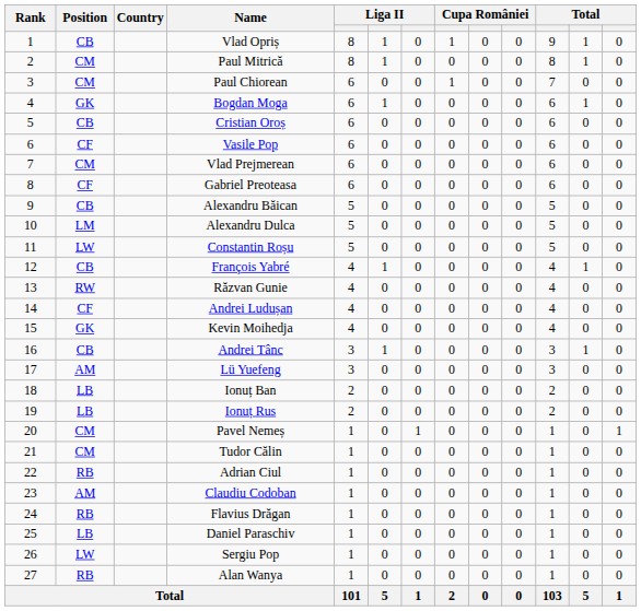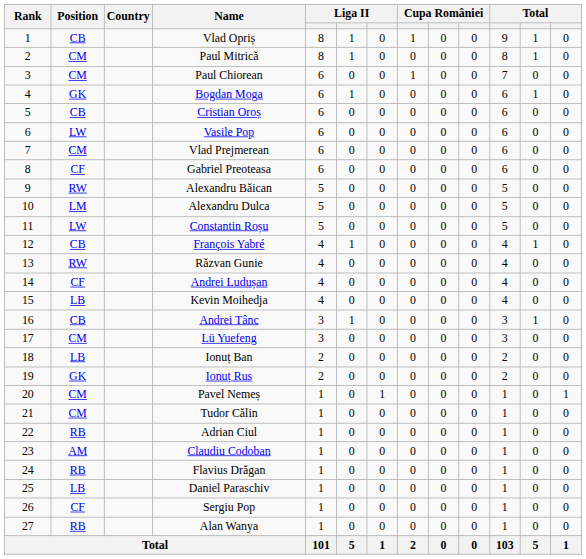 <table class="wikitable" style="text-align:center;">
 <tr>
 <th rowspan="2" style="width:56px;">Rank</th>
 <th rowspan="2" style="width:64px;">Position</th>
 <th rowspan="2" style="width:56px;">Country</th>
 <th rowspan="2" style="width:200px;">Name</th>
 <th colspan="3" style="width:84px;">Liga II</th>
 <th colspan="3" style="width:84px;">Cupa României</th>
 <th colspan="3" style="width:84px;">Total</th>
 </tr>
 <tr>
 <th style="width:34px;"></th>
 <th style="width:34px;"></th>
 <th style="width:34px;"></th>
 <th style="width:34px;"></th>
 <th style="width:34px;"></th>
 <th style="width:34px;"></th>
 <th style="width:34px;"></th>
 <th style="width:34px;"></th>
 <th style="width:34px;"></th>
 </tr>
 <tr>
 <td>1</td>
 <td><a href='#'>CB</a></td>
 <td></td>
 <td>Vlad Opriș</td>
 <td>8</td>
 <td>1</td>
 <td>0</td>
 <td>1</td>
 <td>0</td>
 <td>0</td>
 <td>9</td>
 <td>1</td>
 <td>0</td>
 </tr>
 <tr>
 <td>2</td>
 <td><a href='#'>CM</a></td>
 <td></td>
 <td>Paul Mitrică</td>
 <td>8</td>
 <td>1</td>
 <td>0</td>
 <td>0</td>
 <td>0</td>
 <td>0</td>
 <td>8</td>
 <td>1</td>
 <td>0</td>
 </tr>
 <tr>
 <td>3</td>
 <td><a href='#'>CM</a></td>
 <td></td>
 <td>Paul Chiorean</td>
 <td>6</td>
 <td>0</td>
 <td>0</td>
 <td>1</td>
 <td>0</td>
 <td>0</td>
 <td>7</td>
 <td>0</td>
 <td>0</td>
 </tr>
 <tr>
 <td>4</td>
 <td><a href='#'>GK</a></td>
 <td></td>
 <td><a href='#'>Bogdan Moga</a></td>
 <td>6</td>
 <td>1</td>
 <td>0</td>
 <td>0</td>
 <td>0</td>
 <td>0</td>
 <td>6</td>
 <td>1</td>
 <td>0</td>
 </tr>
 <tr>
 <td>5</td>
 <td><a href='#'>CB</a></td>
 <td></td>
 <td><a href='#'>Cristian Oroș</a></td>
 <td>6</td>
 <td>0</td>
 <td>0</td>
 <td>0</td>
 <td>0</td>
 <td>0</td>
 <td>6</td>
 <td>0</td>
 <td>0</td>
 </tr>
 <tr>
 <td>6</td>
-<td><a href='#'>CF</a></td>
+<td><a href='#'>LW</a></td>
 <td></td>
 <td><a href='#'>Vasile Pop</a></td>
 <td>6</td>
 <td>0</td>
 <td>0</td>
 <td>0</td>
 <td>0</td>
 <td>0</td>
 <td>6</td>
 <td>0</td>
 <td>0</td>
 </tr>
 <tr>
 <td>7</td>
 <td><a href='#'>CM</a></td>
 <td></td>
 <td>Vlad Prejmerean</td>
 <td>6</td>
 <td>0</td>
 <td>0</td>
 <td>0</td>
 <td>0</td>
 <td>0</td>
 <td>6</td>
 <td>0</td>
 <td>0</td>
 </tr>
 <tr>
 <td>8</td>
 <td><a href='#'>CF</a></td>
 <td></td>
 <td>Gabriel Preoteasa</td>
 <td>6</td>
 <td>0</td>
 <td>0</td>
 <td>0</td>
 <td>0</td>
 <td>0</td>
 <td>6</td>
 <td>0</td>
 <td>0</td>
 </tr>
 <tr>
 <td>9</td>
-<td><a href='#'>CB</a></td>
+<td><a href='#'>RW</a></td>
 <td></td>
 <td>Alexandru Băican</td>
 <td>5</td>
 <td>0</td>
 <td>0</td>
 <td>0</td>
 <td>0</td>
 <td>0</td>
 <td>5</td>
 <td>0</td>
 <td>0</td>
 </tr>
 <tr>
 <td>10</td>
 <td><a href='#'>LM</a></td>
 <td></td>
 <td>Alexandru Dulca</td>
 <td>5</td>
 <td>0</td>
 <td>0</td>
 <td>0</td>
 <td>0</td>
 <td>0</td>
 <td>5</td>
 <td>0</td>
 <td>0</td>
 </tr>
 <tr>
 <td>11</td>
 <td><a href='#'>LW</a></td>
 <td></td>
 <td><a href='#'>Constantin Roșu</a></td>
 <td>5</td>
 <td>0</td>
 <td>0</td>
 <td>0</td>
 <td>0</td>
 <td>0</td>
 <td>5</td>
 <td>0</td>
 <td>0</td>
 </tr>
 <tr>
 <td>12</td>
 <td><a href='#'>CB</a></td>
 <td></td>
 <td><a href='#'>François Yabré</a></td>
 <td>4</td>
 <td>1</td>
 <td>0</td>
 <td>0</td>
 <td>0</td>
 <td>0</td>
 <td>4</td>
 <td>1</td>
 <td>0</td>
 </tr>
 <tr>
 <td>13</td>
 <td><a href='#'>RW</a></td>
 <td></td>
 <td>Răzvan Gunie</td>
 <td>4</td>
 <td>0</td>
 <td>0</td>
 <td>0</td>
 <td>0</td>
 <td>0</td>
 <td>4</td>
 <td>0</td>
 <td>0</td>
 </tr>
 <tr>
 <td>14</td>
 <td><a href='#'>CF</a></td>
 <td></td>
 <td><a href='#'>Andrei Ludușan</a></td>
 <td>4</td>
 <td>0</td>
 <td>0</td>
 <td>0</td>
 <td>0</td>
 <td>0</td>
 <td>4</td>
 <td>0</td>
 <td>0</td>
 </tr>
 <tr>
 <td>15</td>
-<td><a href='#'>GK</a></td>
+<td><a href='#'>LB</a></td>
 <td></td>
 <td>Kevin Moihedja</td>
 <td>4</td>
 <td>0</td>
 <td>0</td>
 <td>0</td>
 <td>0</td>
 <td>0</td>
 <td>4</td>
 <td>0</td>
 <td>0</td>
 </tr>
 <tr>
 <td>16</td>
 <td><a href='#'>CB</a></td>
 <td></td>
 <td><a href='#'>Andrei Tânc</a></td>
 <td>3</td>
 <td>1</td>
 <td>0</td>
 <td>0</td>
 <td>0</td>
 <td>0</td>
 <td>3</td>
 <td>1</td>
 <td>0</td>
 </tr>
 <tr>
 <td>17</td>
-<td><a href='#'>AM</a></td>
+<td><a href='#'>CM</a></td>
 <td></td>
 <td><a href='#'>Lü Yuefeng</a></td>
 <td>3</td>
 <td>0</td>
 <td>0</td>
 <td>0</td>
 <td>0</td>
 <td>0</td>
 <td>3</td>
 <td>0</td>
 <td>0</td>
 </tr>
 <tr>
 <td>18</td>
 <td><a href='#'>LB</a></td>
 <td></td>
 <td>Ionuț Ban</td>
 <td>2</td>
 <td>0</td>
 <td>0</td>
 <td>0</td>
 <td>0</td>
 <td>0</td>
 <td>2</td>
 <td>0</td>
 <td>0</td>
 </tr>
 <tr>
 <td>19</td>
-<td><a href='#'>LB</a></td>
+<td><a href='#'>GK</a></td>
 <td></td>
 <td><a href='#'>Ionuț Rus</a></td>
 <td>2</td>
 <td>0</td>
 <td>0</td>
 <td>0</td>
 <td>0</td>
 <td>0</td>
 <td>2</td>
 <td>0</td>
 <td>0</td>
 </tr>
 <tr>
 <td>20</td>
 <td><a href='#'>CM</a></td>
 <td></td>
 <td>Pavel Nemeș</td>
 <td>1</td>
 <td>0</td>
 <td>1</td>
 <td>0</td>
 <td>0</td>
 <td>0</td>
 <td>1</td>
 <td>0</td>
 <td>1</td>
 </tr>
 <tr>
 <td>21</td>
 <td><a href='#'>CM</a></td>
 <td></td>
 <td>Tudor Călin</td>
 <td>1</td>
 <td>0</td>
 <td>0</td>
 <td>0</td>
 <td>0</td>
 <td>0</td>
 <td>1</td>
 <td>0</td>
 <td>0</td>
 </tr>
 <tr>
 <td>22</td>
 <td><a href='#'>RB</a></td>
 <td></td>
 <td>Adrian Ciul</td>
 <td>1</td>
 <td>0</td>
 <td>0</td>
 <td>0</td>
 <td>0</td>
 <td>0</td>
 <td>1</td>
 <td>0</td>
 <td>0</td>
 </tr>
 <tr>
 <td>23</td>
 <td><a href='#'>AM</a></td>
 <td></td>
 <td><a href='#'>Claudiu Codoban</a></td>
 <td>1</td>
 <td>0</td>
 <td>0</td>
 <td>0</td>
 <td>0</td>
 <td>0</td>
 <td>1</td>
 <td>0</td>
 <td>0</td>
 </tr>
 <tr>
 <td>24</td>
 <td><a href='#'>RB</a></td>
 <td></td>
 <td>Flavius Drăgan</td>
 <td>1</td>
 <td>0</td>
 <td>0</td>
 <td>0</td>
 <td>0</td>
 <td>0</td>
 <td>1</td>
 <td>0</td>
 <td>0</td>
 </tr>
 <tr>
 <td>25</td>
 <td><a href='#'>LB</a></td>
 <td></td>
 <td>Daniel Paraschiv</td>
 <td>1</td>
 <td>0</td>
 <td>0</td>
 <td>0</td>
 <td>0</td>
 <td>0</td>
 <td>1</td>
 <td>0</td>
 <td>0</td>
 </tr>
 <tr>
 <td>26</td>
-<td><a href='#'>LW</a></td>
+<td><a href='#'>CF</a></td>
 <td></td>
 <td>Sergiu Pop</td>
 <td>1</td>
 <td>0</td>
 <td>0</td>
 <td>0</td>
 <td>0</td>
 <td>0</td>
 <td>1</td>
 <td>0</td>
 <td>0</td>
 </tr>
 <tr>
 <td>27</td>
 <td><a href='#'>RB</a></td>
 <td></td>
 <td>Alan Wanya</td>
 <td>1</td>
 <td>0</td>
 <td>0</td>
 <td>0</td>
 <td>0</td>
 <td>0</td>
 <td>1</td>
 <td>0</td>
 <td>0</td>
 </tr>
 <tr>
 <th colspan="4">Total</th>
 <th>101</th>
 <th>5</th>
 <th>1</th>
 <th>2</th>
 <th>0</th>
 <th>0</th>
 <th>103</th>
 <th>5</th>
 <th>1</th>
 </tr>
 </table>
